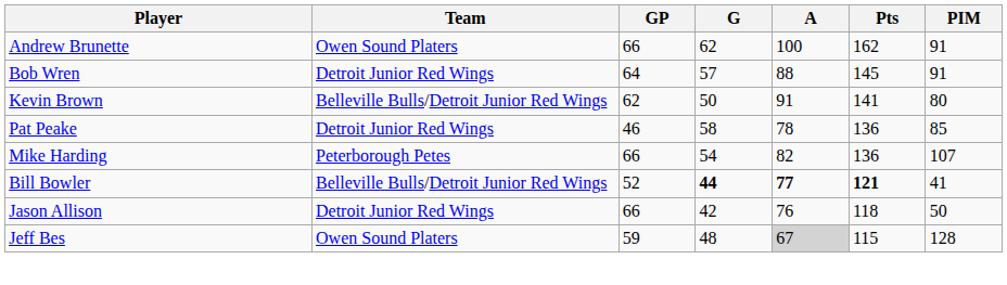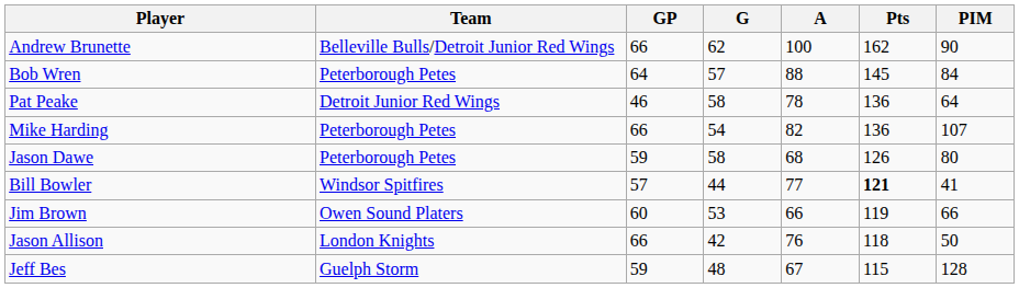 <table class="wikitable">
 <tr>
 <th bgcolor="#DDDDFF" width="30%">Player</th>
 <th bgcolor="#DDDDFF" width="30%">Team</th>
 <th bgcolor="#DDDDFF" width="7.5%">GP</th>
 <th bgcolor="#DDDDFF" width="7.5%">G</th>
 <th bgcolor="#DDDDFF" width="7.5%">A</th>
 <th bgcolor="#DDDDFF" width="7.5%">Pts</th>
 <th bgcolor="#DDDDFF" width="7.5%">PIM</th>
 </tr>
 <tr>
 <td><a href='#'>Andrew Brunette</a></td>
-<td><a href='#'>Owen Sound Platers</a></td>
+<td><a href='#'>Belleville Bulls</a>/<a href='#'>Detroit Junior Red Wings</a></td>
 <td>66</td>
 <td>62</td>
 <td>100</td>
 <td>162</td>
-<td>91</td>
+<td>90</td>
 </tr>
 <tr>
 <td><a href='#'>Bob Wren</a></td>
-<td><a href='#'>Detroit Junior Red Wings</a></td>
+<td><a href='#'>Peterborough Petes</a></td>
 <td>64</td>
 <td>57</td>
 <td>88</td>
 <td>145</td>
-<td>91</td>
-</tr>
-<tr>
-<td><a href='#'>Kevin Brown</a></td>
-<td><a href='#'>Belleville Bulls</a>/<a href='#'>Detroit Junior Red Wings</a></td>
-<td>62</td>
-<td>50</td>
-<td>91</td>
-<td>141</td>
-<td>80</td>
+<td>84</td>
 </tr>
 <tr>
 <td><a href='#'>Pat Peake</a></td>
 <td><a href='#'>Detroit Junior Red Wings</a></td>
 <td>46</td>
 <td>58</td>
 <td>78</td>
 <td>136</td>
-<td>85</td>
+<td>64</td>
 </tr>
 <tr>
 <td><a href='#'>Mike Harding</a></td>
 <td><a href='#'>Peterborough Petes</a></td>
 <td>66</td>
 <td>54</td>
 <td>82</td>
 <td>136</td>
 <td>107</td>
 </tr>
 <tr>
+<td><a href='#'>Jason Dawe</a></td>
+<td><a href='#'>Peterborough Petes</a></td>
+<td>59</td>
+<td>58</td>
+<td>68</td>
+<td>126</td>
+<td>80</td>
+</tr>
+<tr>
 <td><a href='#'>Bill Bowler</a></td>
-<td><a href='#'>Belleville Bulls</a>/<a href='#'>Detroit Junior Red Wings</a></td>
-<td>52</td>
-<td><strong>44</strong></td>
-<td><strong>77</strong></td>
+<td><a href='#'>Windsor Spitfires</a></td>
+<td>57</td>
+<td>44</td>
+<td>77</td>
 <td><strong>121</strong></td>
 <td>41</td>
 </tr>
 <tr>
+<td><a href='#'>Jim Brown</a></td>
+<td><a href='#'>Owen Sound Platers</a></td>
+<td>60</td>
+<td>53</td>
+<td>66</td>
+<td>119</td>
+<td>66</td>
+</tr>
+<tr>
 <td><a href='#'>Jason Allison</a></td>
-<td><a href='#'>Detroit Junior Red Wings</a></td>
+<td><a href='#'>London Knights</a></td>
 <td>66</td>
 <td>42</td>
 <td>76</td>
 <td>118</td>
 <td>50</td>
 </tr>
 <tr>
 <td><a href='#'>Jeff Bes</a></td>
-<td><a href='#'>Owen Sound Platers</a></td>
+<td><a href='#'>Guelph Storm</a></td>
 <td>59</td>
 <td>48</td>
-<td style="background: lightgrey;">67</td>
+<td>67</td>
 <td>115</td>
 <td>128</td>
 </tr>
 <tr>
 </tr>
 </table>
